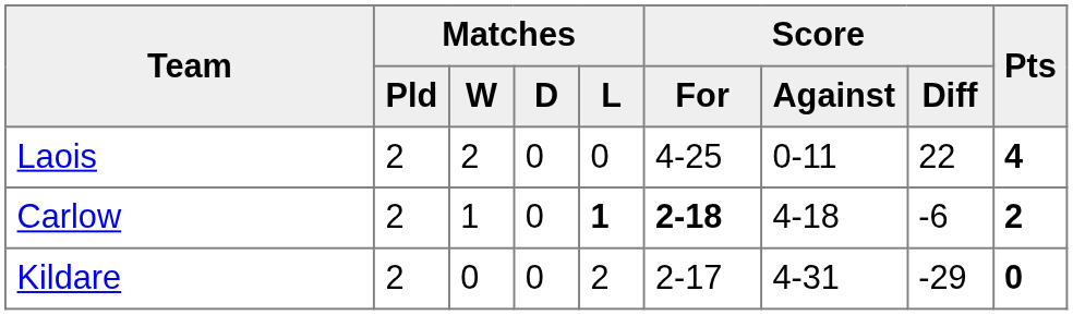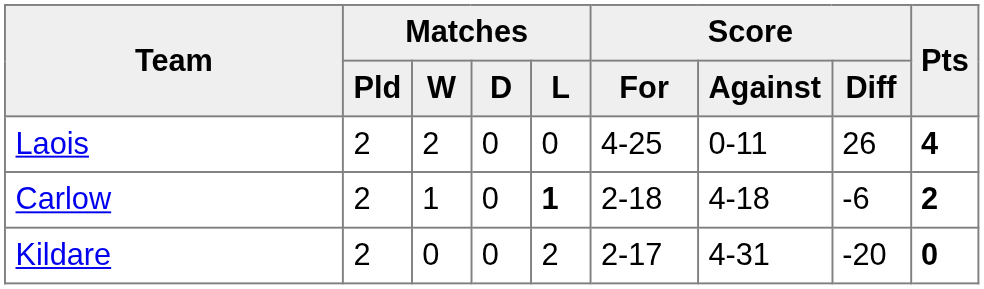 <table style=border-collapse:collapse border=1 cellspacing=0 cellpadding=5>
 <tr align=center bgcolor=#efefef>
 <th rowspan=2 width=165>Team</th>
 <th colspan=4>Matches</th>
 <th colspan=3>Score</th>
 <th rowspan=2width=20>Pts</th>
 </tr>
 <tr align=center bgcolor=#efefef>
 <th width=20>Pld</th>
 <th width=20>W</th>
 <th width=20>D</th>
 <th width=20>L</th>
 <th width=45>For</th>
 <th width=45>Against</th>
 <th width=30>Diff</th>
 </tr>
 <tr>
 <td style="text-align:left;"><a href='#'>Laois</a></td>
 <td>2</td>
 <td>2</td>
 <td>0</td>
 <td>0</td>
 <td>4-25</td>
 <td>0-11</td>
-<td>22</td>
+<td>26</td>
 <td><strong>4</strong></td>
 </tr>
 <tr>
 <td style="text-align:left;"><a href='#'>Carlow</a></td>
 <td>2</td>
 <td>1</td>
 <td>0</td>
 <td><strong>1</strong></td>
-<td><strong>2-18</strong></td>
+<td>2-18</td>
 <td>4-18</td>
 <td>-6</td>
 <td><strong>2</strong></td>
 </tr>
 <tr>
 <td style="text-align:left;"><a href='#'>Kildare</a></td>
 <td>2</td>
 <td>0</td>
 <td>0</td>
 <td>2</td>
 <td>2-17</td>
 <td>4-31</td>
-<td>-29</td>
+<td>-20</td>
 <td><strong>0</strong></td>
 </tr>
 </table>
